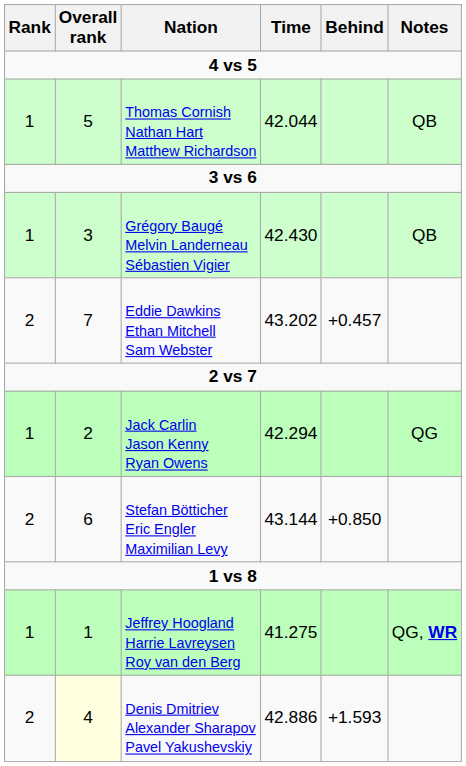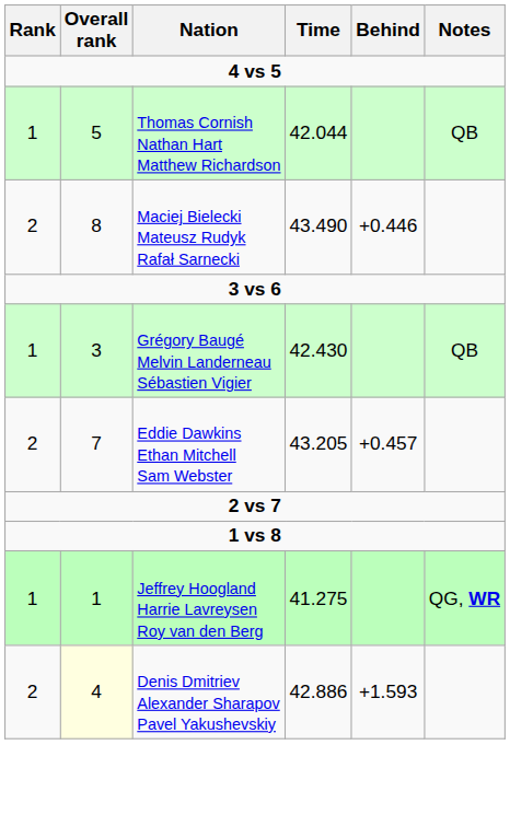 <table class="wikitable sortable" style="text-align:center">
 <tr>
 <th>Rank</th>
 <th>Overall<br>rank</th>
 <th>Nation</th>
 <th>Time</th>
 <th>Behind</th>
 <th>Notes</th>
 </tr>
 <tr>
 <td colspan=6><strong>4 vs 5</strong></td>
 </tr>
 <tr bgcolor=ccffcc>
 <td>1</td>
 <td>5</td>
 <td align=left><br><small><a href='#'>Thomas Cornish</a><br><a href='#'>Nathan Hart</a><br><a href='#'>Matthew Richardson</a></small></td>
 <td>42.044</td>
 <td></td>
 <td>QB</td>
 </tr>
 <tr>
+<td>2</td>
+<td>8</td>
+<td align=left><br><small><a href='#'>Maciej Bielecki</a><br><a href='#'>Mateusz Rudyk</a><br><a href='#'>Rafał Sarnecki</a></small></td>
+<td>43.490</td>
+<td>+0.446</td>
+<td></td>
+</tr>
+<tr>
 <td colspan=6><strong>3 vs 6</strong></td>
 </tr>
 <tr bgcolor=ccffcc>
 <td>1</td>
 <td>3</td>
 <td align=left><br><small><a href='#'>Grégory Baugé</a><br><a href='#'>Melvin Landerneau</a><br><a href='#'>Sébastien Vigier</a></small></td>
 <td>42.430</td>
 <td></td>
 <td>QB</td>
 </tr>
 <tr>
 <td>2</td>
 <td>7</td>
 <td align=left><br><small><a href='#'>Eddie Dawkins</a><br><a href='#'>Ethan Mitchell</a><br><a href='#'>Sam Webster</a></small></td>
-<td>43.202</td>
+<td>43.205</td>
 <td>+0.457</td>
 <td></td>
 </tr>
 <tr>
 <td colspan=6><strong>2 vs 7</strong></td>
-</tr>
-<tr bgcolor=bbffbb>
-<td>1</td>
-<td>2</td>
-<td align=left><br><small><a href='#'>Jack Carlin</a><br><a href='#'>Jason Kenny</a><br><a href='#'>Ryan Owens</a></small></td>
-<td>42.294</td>
-<td></td>
-<td>QG</td>
-</tr>
-<tr>
-<td>2</td>
-<td>6</td>
-<td align=left><br><small><a href='#'>Stefan Bötticher</a><br><a href='#'>Eric Engler</a><br><a href='#'>Maximilian Levy</a></small></td>
-<td>43.144</td>
-<td>+0.850</td>
-<td></td>
 </tr>
 <tr>
 <td colspan=6><strong>1 vs 8</strong></td>
 </tr>
 <tr bgcolor=bbffbb>
 <td>1</td>
 <td>1</td>
 <td align=left><br><small><a href='#'>Jeffrey Hoogland</a><br><a href='#'>Harrie Lavreysen</a><br><a href='#'>Roy van den Berg</a></small></td>
 <td>41.275</td>
 <td></td>
 <td>QG, <strong><a href='#'>WR</a></strong></td>
 </tr>
 <tr>
 <td>2</td>
 <td style="background: lightyellow;">4</td>
 <td align=left><br><small><a href='#'>Denis Dmitriev</a><br><a href='#'>Alexander Sharapov</a><br><a href='#'>Pavel Yakushevskiy</a></small></td>
 <td>42.886</td>
 <td>+1.593</td>
 <td></td>
 </tr>
 </table>
